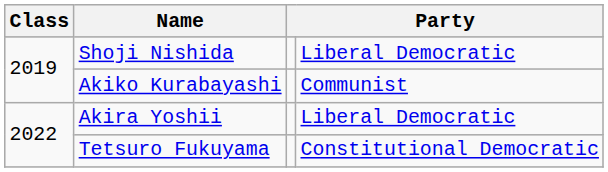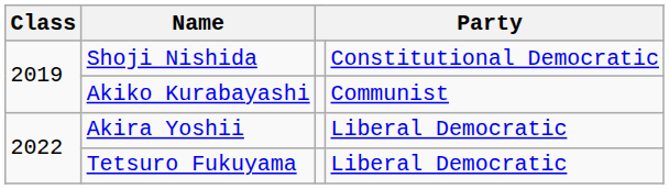 <table class="wikitable">
 <tr>
 <th>Class</th>
 <th>Name</th>
 <th colspan=2>Party</th>
 </tr>
 <tr>
 <td rowspan=2>2019</td>
 <td><a href='#'>Shoji Nishida</a></td>
 <td bgcolor=></td>
-<td><a href='#'>Liberal Democratic</a></td>
+<td><a href='#'>Constitutional Democratic</a></td>
 </tr>
 <tr>
 <td><a href='#'>Akiko Kurabayashi</a></td>
 <td bgcolor=></td>
 <td><a href='#'>Communist</a></td>
 </tr>
 <tr>
 <td rowspan=2>2022</td>
 <td><a href='#'>Akira Yoshii</a></td>
 <td bgcolor=></td>
 <td><a href='#'>Liberal Democratic</a></td>
 </tr>
 <tr>
 <td><a href='#'>Tetsuro Fukuyama</a></td>
 <td bgcolor=></td>
-<td><a href='#'>Constitutional Democratic</a></td>
+<td><a href='#'>Liberal Democratic</a></td>
 </tr>
 </table>
